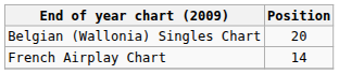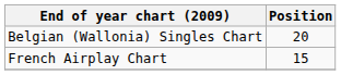 <table class="wikitable sortable">
 <tr>
 <th>End of year chart (2009)</th>
 <th>Position</th>
 </tr>
 <tr>
 <td>Belgian (Wallonia) Singles Chart</td>
 <td align="center">20</td>
 </tr>
 <tr>
 <td>French Airplay Chart</td>
-<td align="center">14</td>
+<td align="center">15</td>
 </tr>
 <tr>
 </tr>
 </table>
